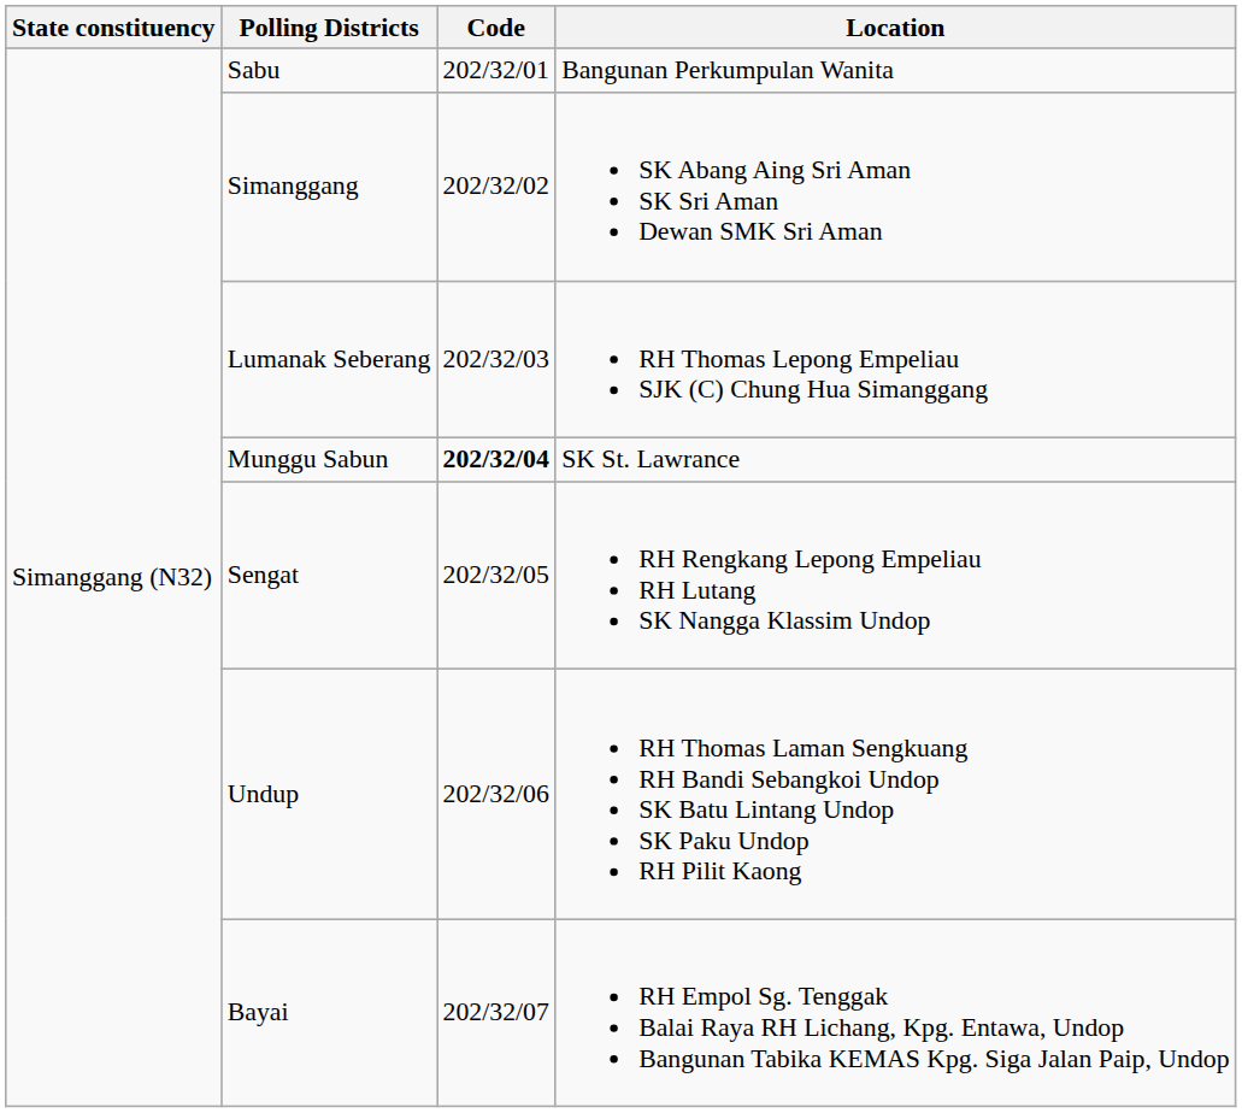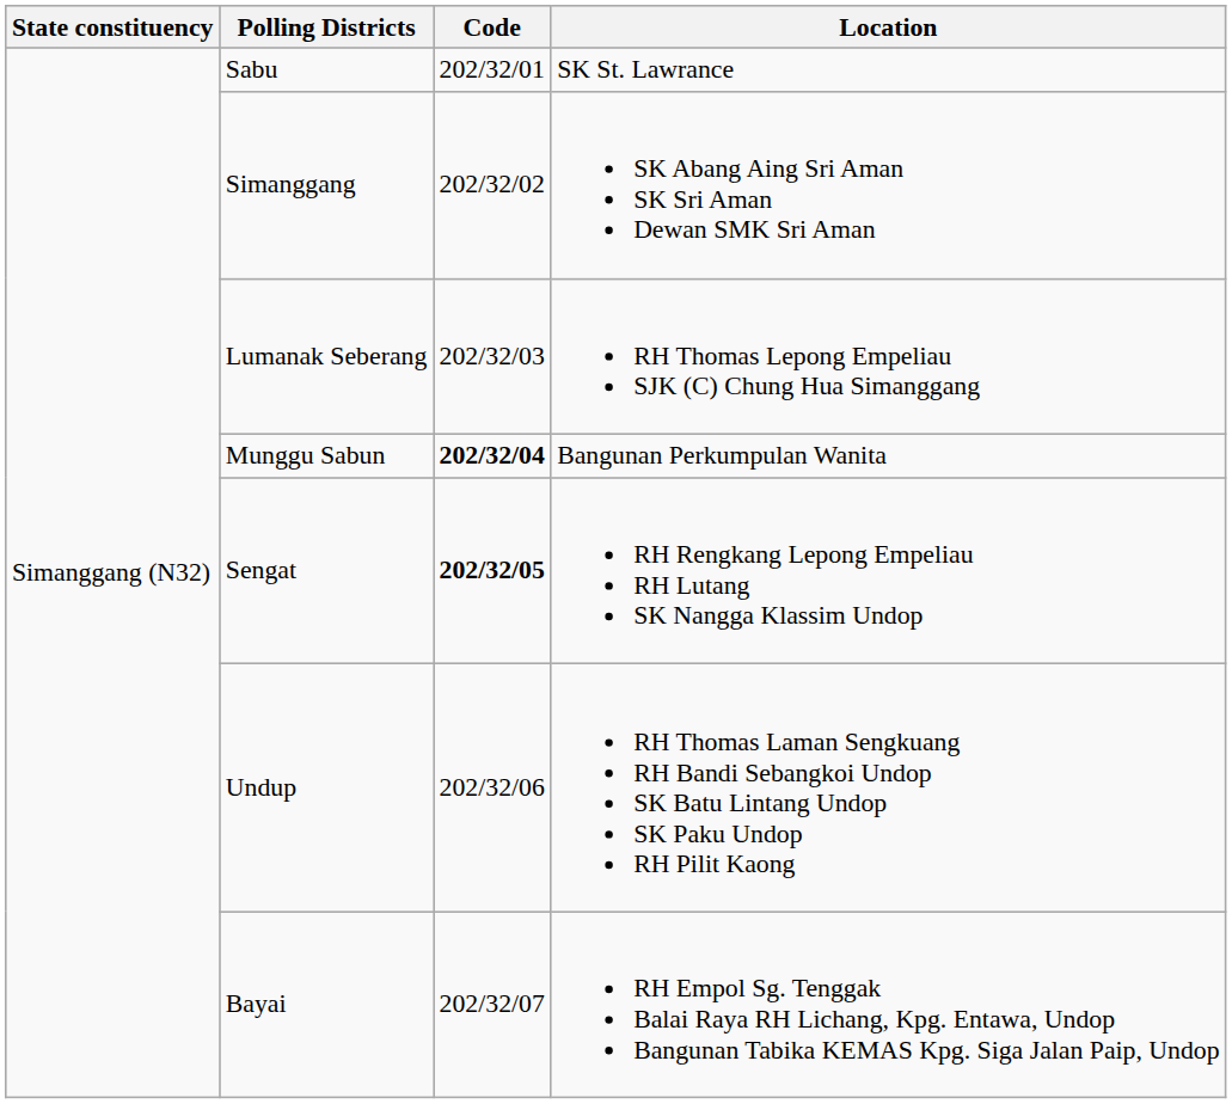 <table class="wikitable sortable mw-collapsible" style="white-space:nowrap;font-size:85%">
 <tr>
 <th>State constituency</th>
 <th>Polling Districts</th>
 <th>Code</th>
 <th>Location</th>
 </tr>
 <tr>
 <td rowspan="7">Simanggang (N32)</td>
 <td>Sabu</td>
 <td>202/32/01</td>
-<td>Bangunan Perkumpulan Wanita</td>
+<td>SK St. Lawrance</td>
 </tr>
 <tr>
 <td>Simanggang</td>
 <td>202/32/02</td>
 <td><br><ul><li>SK Abang Aing Sri Aman</li><li>SK Sri Aman</li><li>Dewan SMK Sri Aman</li></ul></td>
 </tr>
 <tr>
 <td>Lumanak Seberang</td>
 <td>202/32/03</td>
 <td><br><ul><li>RH Thomas Lepong Empeliau</li><li>SJK (C) Chung Hua Simanggang</li></ul></td>
 </tr>
 <tr>
 <td>Munggu Sabun</td>
 <td><strong>202/32/04</strong></td>
-<td>SK St. Lawrance</td>
+<td>Bangunan Perkumpulan Wanita</td>
 </tr>
 <tr>
 <td>Sengat</td>
-<td>202/32/05</td>
+<td><strong>202/32/05</strong></td>
 <td><br><ul><li>RH Rengkang Lepong Empeliau</li><li>RH Lutang</li><li>SK Nangga Klassim Undop</li></ul></td>
 </tr>
 <tr>
 <td>Undup</td>
 <td>202/32/06</td>
 <td><br><ul><li>RH Thomas Laman Sengkuang</li><li>RH Bandi Sebangkoi Undop</li><li>SK Batu Lintang Undop</li><li>SK Paku Undop</li><li>RH Pilit Kaong</li></ul></td>
 </tr>
 <tr>
 <td>Bayai</td>
 <td>202/32/07</td>
 <td><br><ul><li>RH Empol Sg. Tenggak</li><li>Balai Raya RH Lichang, Kpg. Entawa, Undop</li><li>Bangunan Tabika KEMAS Kpg. Siga Jalan Paip, Undop</li></ul></td>
 </tr>
 </table>
